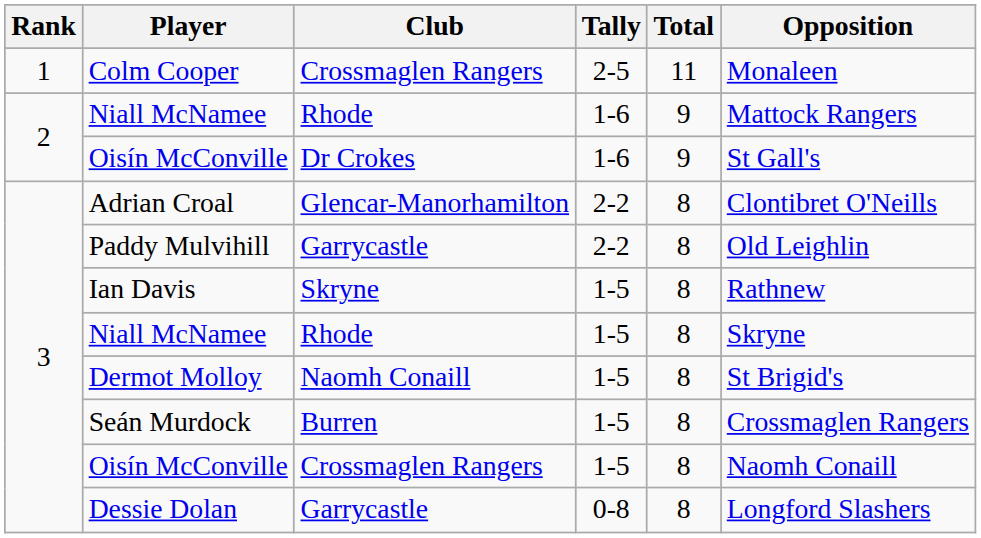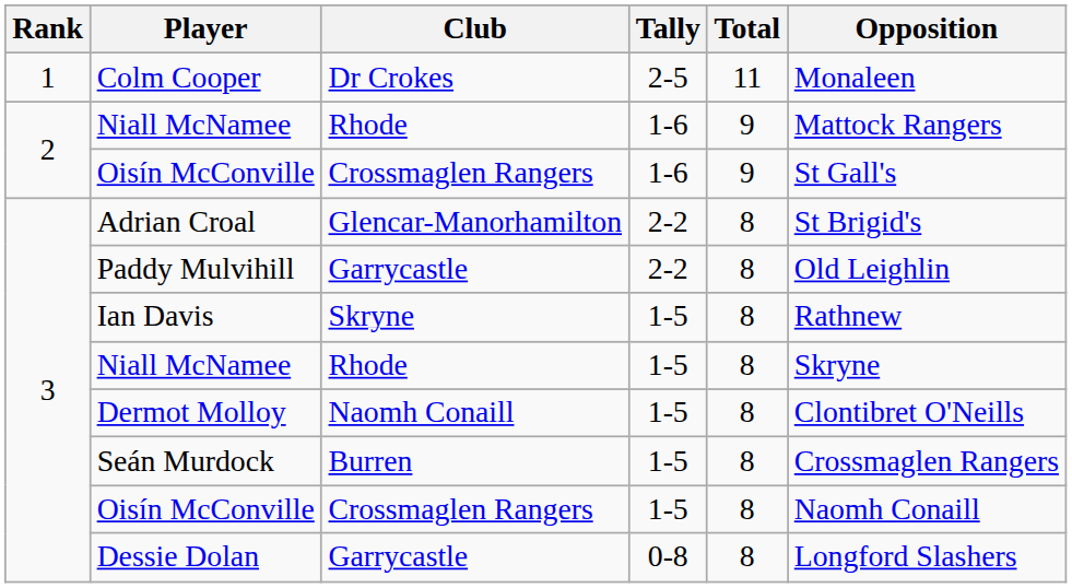 <table class="wikitable">
 <tr>
 <th>Rank</th>
 <th>Player</th>
 <th>Club</th>
 <th>Tally</th>
 <th>Total</th>
 <th>Opposition</th>
 </tr>
 <tr>
 <td rowspan="1" style="text-align:center;">1</td>
 <td><a href='#'>Colm Cooper</a></td>
-<td><a href='#'>Crossmaglen Rangers</a></td>
+<td><a href='#'>Dr Crokes</a></td>
 <td align=center>2-5</td>
 <td align=center>11</td>
 <td><a href='#'>Monaleen</a></td>
 </tr>
 <tr>
 <td rowspan="2" style="text-align:center;">2</td>
 <td><a href='#'>Niall McNamee</a></td>
 <td><a href='#'>Rhode</a></td>
 <td align=center>1-6</td>
 <td align=center>9</td>
 <td><a href='#'>Mattock Rangers</a></td>
 </tr>
 <tr>
 <td><a href='#'>Oisín McConville</a></td>
-<td><a href='#'>Dr Crokes</a></td>
+<td><a href='#'>Crossmaglen Rangers</a></td>
 <td align=center>1-6</td>
 <td align=center>9</td>
 <td><a href='#'>St Gall's</a></td>
 </tr>
 <tr>
 <td rowspan="8" style="text-align:center;">3</td>
 <td>Adrian Croal</td>
 <td><a href='#'>Glencar-Manorhamilton</a></td>
 <td align=center>2-2</td>
 <td align=center>8</td>
-<td><a href='#'>Clontibret O'Neills</a></td>
+<td><a href='#'>St Brigid's</a></td>
 </tr>
 <tr>
 <td>Paddy Mulvihill</td>
 <td><a href='#'>Garrycastle</a></td>
 <td align=center>2-2</td>
 <td align=center>8</td>
 <td><a href='#'>Old Leighlin</a></td>
 </tr>
 <tr>
 <td>Ian Davis</td>
 <td><a href='#'>Skryne</a></td>
 <td align=center>1-5</td>
 <td align=center>8</td>
 <td><a href='#'>Rathnew</a></td>
 </tr>
 <tr>
 <td><a href='#'>Niall McNamee</a></td>
 <td><a href='#'>Rhode</a></td>
 <td align=center>1-5</td>
 <td align=center>8</td>
 <td><a href='#'>Skryne</a></td>
 </tr>
 <tr>
 <td><a href='#'>Dermot Molloy</a></td>
 <td><a href='#'>Naomh Conaill</a></td>
 <td align=center>1-5</td>
 <td align=center>8</td>
-<td><a href='#'>St Brigid's</a></td>
+<td><a href='#'>Clontibret O'Neills</a></td>
 </tr>
 <tr>
 <td>Seán Murdock</td>
 <td><a href='#'>Burren</a></td>
 <td align=center>1-5</td>
 <td align=center>8</td>
 <td><a href='#'>Crossmaglen Rangers</a></td>
 </tr>
 <tr>
 <td><a href='#'>Oisín McConville</a></td>
 <td><a href='#'>Crossmaglen Rangers</a></td>
 <td align=center>1-5</td>
 <td align=center>8</td>
 <td><a href='#'>Naomh Conaill</a></td>
 </tr>
 <tr>
 <td><a href='#'>Dessie Dolan</a></td>
 <td><a href='#'>Garrycastle</a></td>
 <td align=center>0-8</td>
 <td align=center>8</td>
 <td><a href='#'>Longford Slashers</a></td>
 </tr>
 </table>
